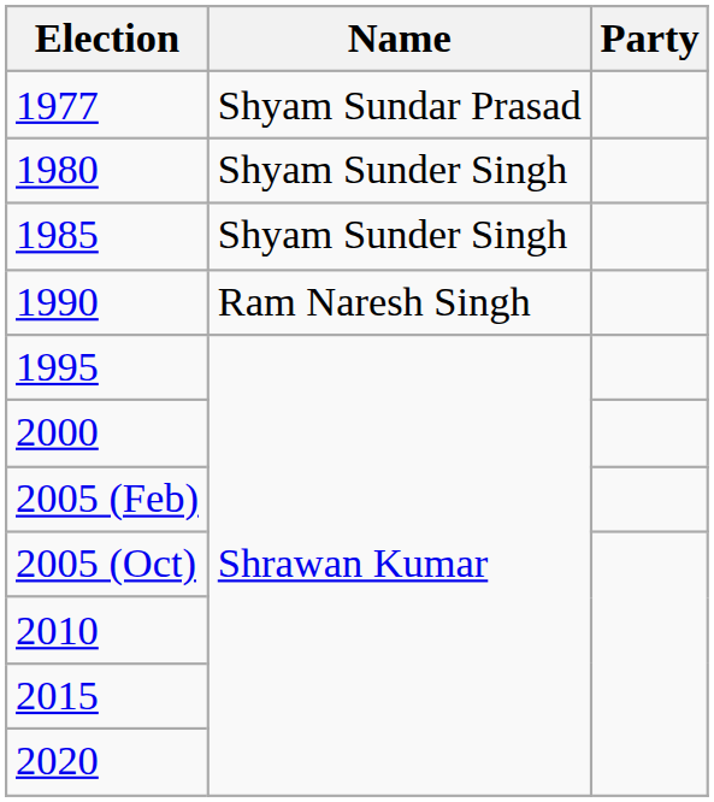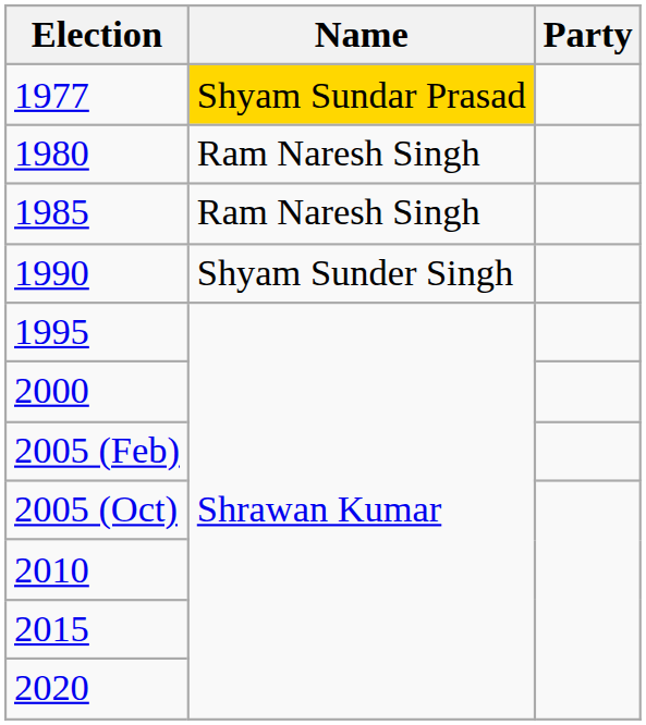 <table class="wikitable sortable">
 <tr>
 <th>Election</th>
 <th>Name</th>
 <th colspan="2">Party</th>
 </tr>
 <tr>
 <td><a href='#'>1977</a></td>
-<td>Shyam Sundar Prasad</td>
+<td style="background: gold;">Shyam Sundar Prasad</td>
 <td></td>
 </tr>
 <tr>
 <td><a href='#'>1980</a></td>
-<td>Shyam Sunder Singh</td>
+<td>Ram Naresh Singh</td>
 <td></td>
 </tr>
 <tr>
 <td><a href='#'>1985</a></td>
-<td>Shyam Sunder Singh</td>
+<td>Ram Naresh Singh</td>
 <td></td>
 </tr>
 <tr>
 <td><a href='#'>1990</a></td>
-<td>Ram Naresh Singh</td>
+<td>Shyam Sunder Singh</td>
 <td></td>
 </tr>
 <tr>
 <td><a href='#'>1995</a></td>
 <td rowspan="7"><a href='#'>Shrawan Kumar</a></td>
 <td></td>
 </tr>
 <tr>
 <td><a href='#'>2000</a></td>
 </tr>
 <tr>
 <td><a href='#'>2005 (Feb)</a></td>
 <td></td>
 </tr>
 <tr>
 <td><a href='#'>2005 (Oct)</a></td>
 </tr>
 <tr>
 <td><a href='#'>2010</a></td>
 </tr>
 <tr>
 <td><a href='#'>2015</a></td>
 </tr>
 <tr>
 <td><a href='#'>2020</a></td>
 </tr>
 </table>
